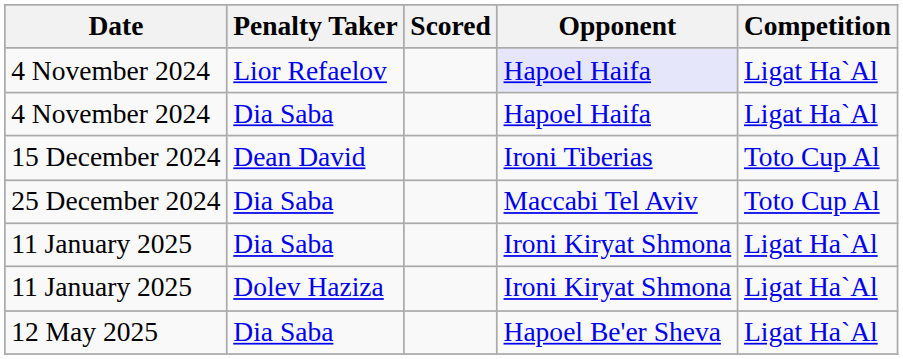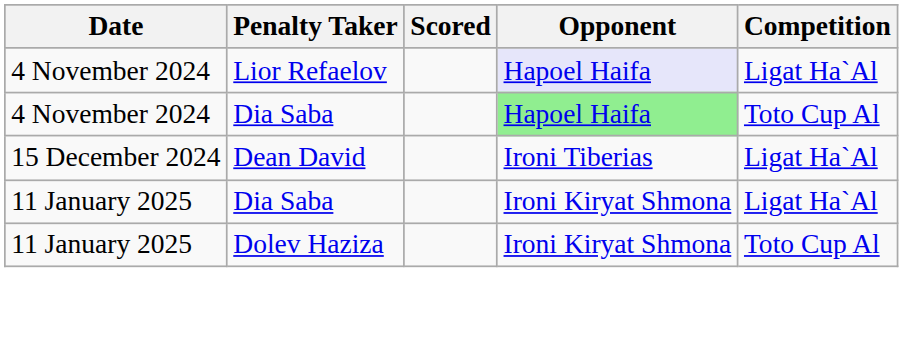 <table class="wikitable">
 <tr>
 <th>Date</th>
 <th>Penalty Taker</th>
 <th>Scored</th>
 <th>Opponent</th>
 <th>Competition</th>
 </tr>
 <tr>
 <td>4 November 2024</td>
 <td> <a href='#'>Lior Refaelov</a></td>
 <td></td>
 <td style="background: lavender;"><a href='#'>Hapoel Haifa</a></td>
 <td><a href='#'>Ligat Ha`Al</a></td>
 </tr>
 <tr>
 <td>4 November 2024</td>
 <td> <a href='#'>Dia Saba</a></td>
 <td></td>
-<td><a href='#'>Hapoel Haifa</a></td>
-<td><a href='#'>Ligat Ha`Al</a></td>
+<td style="background: lightgreen;"><a href='#'>Hapoel Haifa</a></td>
+<td><a href='#'>Toto Cup Al</a></td>
 </tr>
 <tr>
 <td>15 December 2024</td>
 <td> <a href='#'>Dean David</a></td>
 <td></td>
 <td><a href='#'>Ironi Tiberias</a></td>
-<td><a href='#'>Toto Cup Al</a></td>
-</tr>
-<tr>
-<td>25 December 2024</td>
-<td> <a href='#'>Dia Saba</a></td>
-<td></td>
-<td><a href='#'>Maccabi Tel Aviv</a></td>
-<td><a href='#'>Toto Cup Al</a></td>
+<td><a href='#'>Ligat Ha`Al</a></td>
 </tr>
 <tr>
 <td>11 January 2025</td>
 <td> <a href='#'>Dia Saba</a></td>
 <td></td>
 <td><a href='#'>Ironi Kiryat Shmona</a></td>
 <td><a href='#'>Ligat Ha`Al</a></td>
 </tr>
 <tr>
 <td>11 January 2025</td>
 <td> <a href='#'>Dolev Haziza</a></td>
 <td></td>
 <td><a href='#'>Ironi Kiryat Shmona</a></td>
-<td><a href='#'>Ligat Ha`Al</a></td>
-</tr>
-<tr>
-<td>12 May 2025</td>
-<td> <a href='#'>Dia Saba</a></td>
-<td></td>
-<td><a href='#'>Hapoel Be'er Sheva</a></td>
-<td><a href='#'>Ligat Ha`Al</a></td>
+<td><a href='#'>Toto Cup Al</a></td>
 </tr>
 </table>
